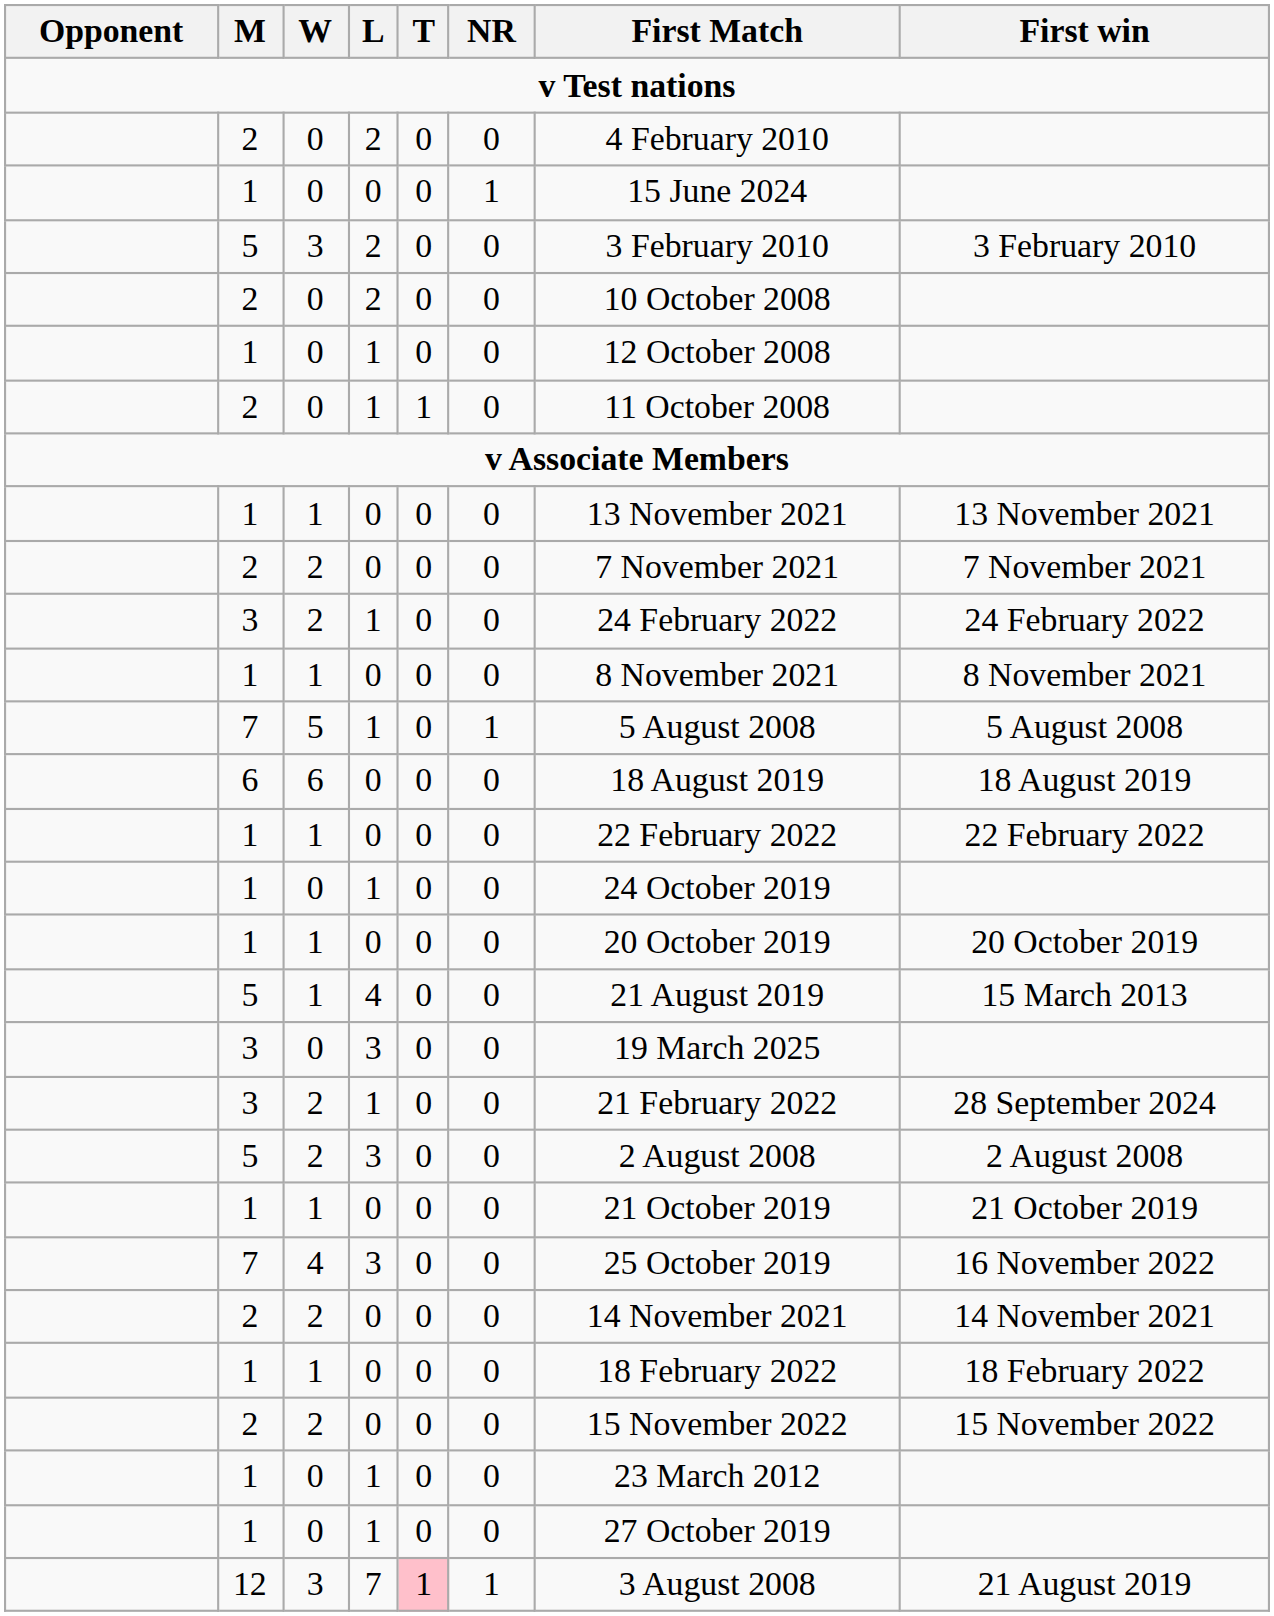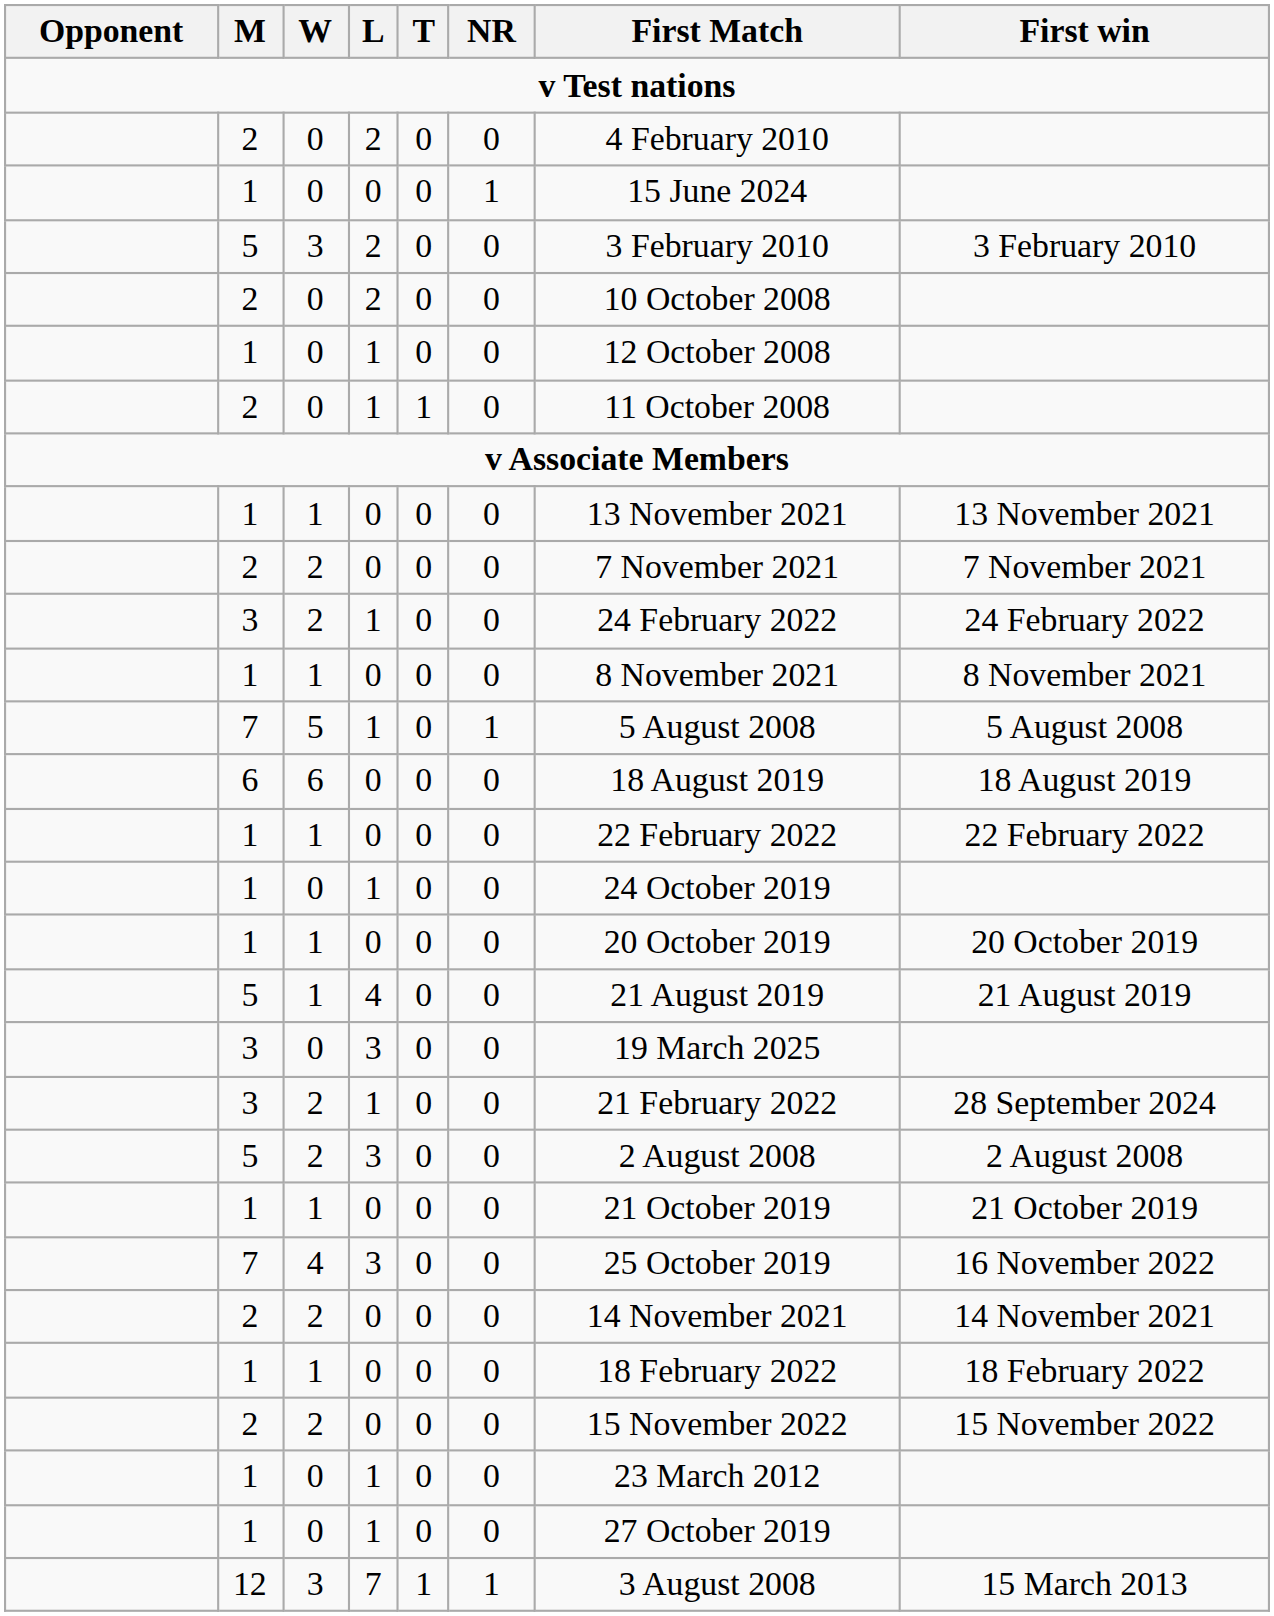 <table class="wikitable" style="text-align: center; width: 600px;">
 <tr>
 <th>Opponent</th>
 <th>M</th>
 <th>W</th>
 <th>L</th>
 <th>T</th>
 <th>NR</th>
 <th>First Match</th>
 <th>First win</th>
 </tr>
 <tr>
 <td colspan=8 align="center"><strong>v Test nations</strong></td>
 </tr>
 <tr>
 <td align="left"></td>
 <td>2</td>
 <td>0</td>
 <td>2</td>
 <td>0</td>
 <td>0</td>
 <td>4 February 2010</td>
 <td></td>
 </tr>
 <tr>
 <td align="left"></td>
 <td>1</td>
 <td>0</td>
 <td>0</td>
 <td>0</td>
 <td>1</td>
 <td>15 June 2024</td>
 <td></td>
 </tr>
 <tr>
 <td align="left"></td>
 <td>5</td>
 <td>3</td>
 <td>2</td>
 <td>0</td>
 <td>0</td>
 <td>3 February 2010</td>
 <td>3 February 2010</td>
 </tr>
 <tr>
 <td align="left"></td>
 <td>2</td>
 <td>0</td>
 <td>2</td>
 <td>0</td>
 <td>0</td>
 <td>10 October 2008</td>
 <td></td>
 </tr>
 <tr>
 <td align="left"></td>
 <td>1</td>
 <td>0</td>
 <td>1</td>
 <td>0</td>
 <td>0</td>
 <td>12 October 2008</td>
 <td></td>
 </tr>
 <tr>
 <td align="left"></td>
 <td>2</td>
 <td>0</td>
 <td>1</td>
 <td>1</td>
 <td>0</td>
 <td>11 October 2008</td>
 <td></td>
 </tr>
 <tr>
 <td colspan=8 align="center"><strong>v Associate Members</strong></td>
 </tr>
 <tr>
 <td align="left"></td>
 <td>1</td>
 <td>1</td>
 <td>0</td>
 <td>0</td>
 <td>0</td>
 <td>13 November 2021</td>
 <td>13 November 2021</td>
 </tr>
 <tr>
 <td align="left"></td>
 <td>2</td>
 <td>2</td>
 <td>0</td>
 <td>0</td>
 <td>0</td>
 <td>7 November 2021</td>
 <td>7 November 2021</td>
 </tr>
 <tr>
 <td align="left"></td>
 <td>3</td>
 <td>2</td>
 <td>1</td>
 <td>0</td>
 <td>0</td>
 <td>24 February 2022</td>
 <td>24 February 2022</td>
 </tr>
 <tr>
 <td align="left"></td>
 <td>1</td>
 <td>1</td>
 <td>0</td>
 <td>0</td>
 <td>0</td>
 <td>8 November 2021</td>
 <td>8 November 2021</td>
 </tr>
 <tr>
 <td align="left"></td>
 <td>7</td>
 <td>5</td>
 <td>1</td>
 <td>0</td>
 <td>1</td>
 <td>5 August 2008</td>
 <td>5 August 2008</td>
 </tr>
 <tr>
 <td align="left"></td>
 <td>6</td>
 <td>6</td>
 <td>0</td>
 <td>0</td>
 <td>0</td>
 <td>18 August 2019</td>
 <td>18 August 2019</td>
 </tr>
 <tr>
 <td align="left"></td>
 <td>1</td>
 <td>1</td>
 <td>0</td>
 <td>0</td>
 <td>0</td>
 <td>22 February 2022</td>
 <td>22 February 2022</td>
 </tr>
 <tr>
 <td align="left"></td>
 <td>1</td>
 <td>0</td>
 <td>1</td>
 <td>0</td>
 <td>0</td>
 <td>24 October 2019</td>
 <td></td>
 </tr>
 <tr>
 <td align="left"></td>
 <td>1</td>
 <td>1</td>
 <td>0</td>
 <td>0</td>
 <td>0</td>
 <td>20 October 2019</td>
 <td>20 October 2019</td>
 </tr>
 <tr>
 <td align="left"></td>
 <td>5</td>
 <td>1</td>
 <td>4</td>
 <td>0</td>
 <td>0</td>
 <td>21 August 2019</td>
-<td>15 March 2013</td>
+<td>21 August 2019</td>
 </tr>
 <tr>
 <td align="left"></td>
 <td>3</td>
 <td>0</td>
 <td>3</td>
 <td>0</td>
 <td>0</td>
 <td>19 March 2025</td>
 <td></td>
 </tr>
 <tr>
 <td align="left"></td>
 <td>3</td>
 <td>2</td>
 <td>1</td>
 <td>0</td>
 <td>0</td>
 <td>21 February 2022</td>
 <td>28 September 2024</td>
 </tr>
 <tr>
 <td align="left"></td>
 <td>5</td>
 <td>2</td>
 <td>3</td>
 <td>0</td>
 <td>0</td>
 <td>2 August 2008</td>
 <td>2 August 2008</td>
 </tr>
 <tr>
 <td align="left"></td>
 <td>1</td>
 <td>1</td>
 <td>0</td>
 <td>0</td>
 <td>0</td>
 <td>21 October 2019</td>
 <td>21 October 2019</td>
 </tr>
 <tr>
 <td align="left"></td>
 <td>7</td>
 <td>4</td>
 <td>3</td>
 <td>0</td>
 <td>0</td>
 <td>25 October 2019</td>
 <td>16 November 2022</td>
 </tr>
 <tr>
 <td align="left"></td>
 <td>2</td>
 <td>2</td>
 <td>0</td>
 <td>0</td>
 <td>0</td>
 <td>14 November 2021</td>
 <td>14 November 2021</td>
 </tr>
 <tr>
 <td align="left"></td>
 <td>1</td>
 <td>1</td>
 <td>0</td>
 <td>0</td>
 <td>0</td>
 <td>18 February 2022</td>
 <td>18 February 2022</td>
 </tr>
 <tr>
 <td align="left"></td>
 <td>2</td>
 <td>2</td>
 <td>0</td>
 <td>0</td>
 <td>0</td>
 <td>15 November 2022</td>
 <td>15 November 2022</td>
 </tr>
 <tr>
 <td align="left"></td>
 <td>1</td>
 <td>0</td>
 <td>1</td>
 <td>0</td>
 <td>0</td>
 <td>23 March 2012</td>
 <td></td>
 </tr>
 <tr>
 <td align="left"></td>
 <td>1</td>
 <td>0</td>
 <td>1</td>
 <td>0</td>
 <td>0</td>
 <td>27 October 2019</td>
 <td></td>
 </tr>
 <tr>
 <td align="left"></td>
 <td>12</td>
 <td>3</td>
 <td>7</td>
-<td style="background: pink;">1</td>
+<td>1</td>
 <td>1</td>
 <td>3 August 2008</td>
-<td>21 August 2019</td>
+<td>15 March 2013</td>
 </tr>
 </table>
